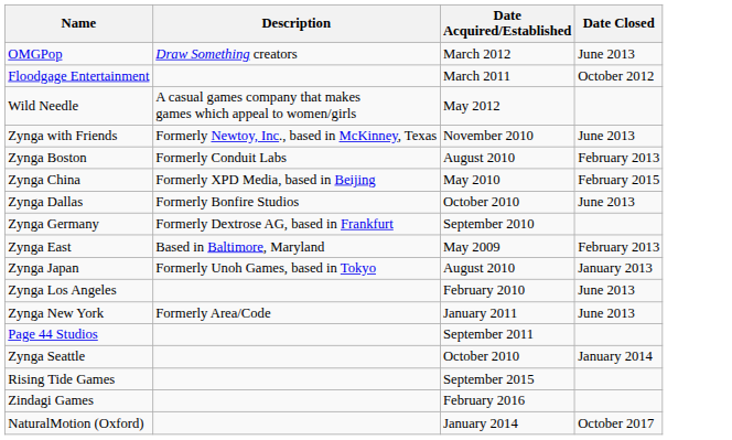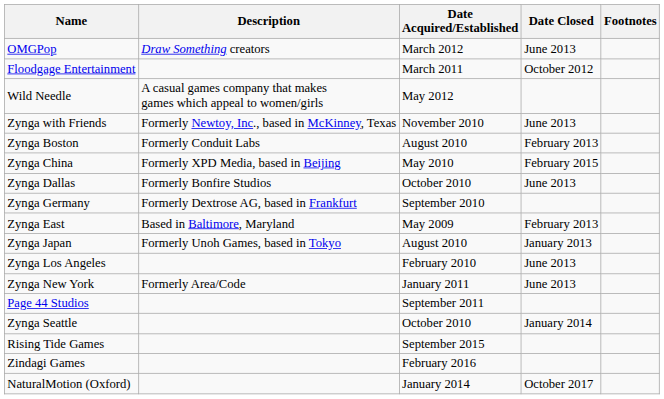 <table class="wikitable sortable">
 <tr>
 <th>Name</th>
 <th>Description</th>
 <th>Date<br>Acquired/Established</th>
 <th>Date Closed</th>
+<th>Footnotes</th>
 </tr>
 <tr>
 <td><a href='#'>OMGPop</a></td>
 <td><em><a href='#'>Draw Something</a></em> creators</td>
 <td>March 2012</td>
 <td>June 2013</td>
+<td></td>
 </tr>
 <tr>
 <td><a href='#'>Floodgage Entertainment</a></td>
 <td></td>
 <td>March 2011</td>
 <td>October 2012</td>
+<td></td>
 </tr>
 <tr>
 <td>Wild Needle</td>
 <td>A casual games company that makes<br>games which appeal to women/girls</td>
 <td>May 2012</td>
+<td></td>
 <td></td>
 </tr>
 <tr>
 <td>Zynga with Friends</td>
 <td>Formerly <a href='#'>Newtoy, Inc</a>., based in <a href='#'>McKinney</a>, Texas</td>
 <td>November 2010</td>
 <td>June 2013</td>
+<td></td>
 </tr>
 <tr>
 <td>Zynga Boston</td>
 <td>Formerly Conduit Labs</td>
 <td>August 2010</td>
 <td>February 2013</td>
+<td></td>
 </tr>
 <tr>
 <td>Zynga China</td>
 <td>Formerly XPD Media, based in <a href='#'>Beijing</a></td>
 <td>May 2010</td>
 <td>February 2015</td>
+<td></td>
 </tr>
 <tr>
 <td>Zynga Dallas</td>
 <td>Formerly Bonfire Studios</td>
 <td>October 2010</td>
 <td>June 2013</td>
+<td></td>
 </tr>
 <tr>
 <td>Zynga Germany</td>
 <td>Formerly Dextrose AG, based in <a href='#'>Frankfurt</a></td>
 <td>September 2010</td>
+<td></td>
 <td></td>
 </tr>
 <tr>
 <td>Zynga East</td>
 <td>Based in <a href='#'>Baltimore</a>, Maryland</td>
 <td>May 2009</td>
 <td>February 2013</td>
+<td></td>
 </tr>
 <tr>
 <td>Zynga Japan</td>
 <td>Formerly Unoh Games, based in <a href='#'>Tokyo</a></td>
 <td>August 2010</td>
 <td>January 2013</td>
+<td></td>
 </tr>
 <tr>
 <td>Zynga Los Angeles</td>
 <td></td>
 <td>February 2010</td>
 <td>June 2013</td>
+<td></td>
 </tr>
 <tr>
 <td>Zynga New York</td>
 <td>Formerly Area/Code</td>
 <td>January 2011</td>
 <td>June 2013</td>
+<td></td>
 </tr>
 <tr>
 <td><a href='#'>Page 44 Studios</a></td>
 <td></td>
 <td>September 2011</td>
+<td></td>
 <td></td>
 </tr>
 <tr>
 <td>Zynga Seattle</td>
 <td></td>
 <td>October 2010</td>
 <td>January 2014</td>
+<td></td>
 </tr>
 <tr>
 <td>Rising Tide Games</td>
 <td></td>
 <td>September 2015</td>
+<td></td>
 <td></td>
 </tr>
 <tr>
 <td>Zindagi Games</td>
 <td></td>
 <td>February 2016</td>
 <td></td>
+<td></td>
 </tr>
 <tr>
 <td>NaturalMotion (Oxford)</td>
 <td></td>
 <td>January 2014</td>
 <td>October 2017</td>
+<td></td>
 </tr>
 </table>
